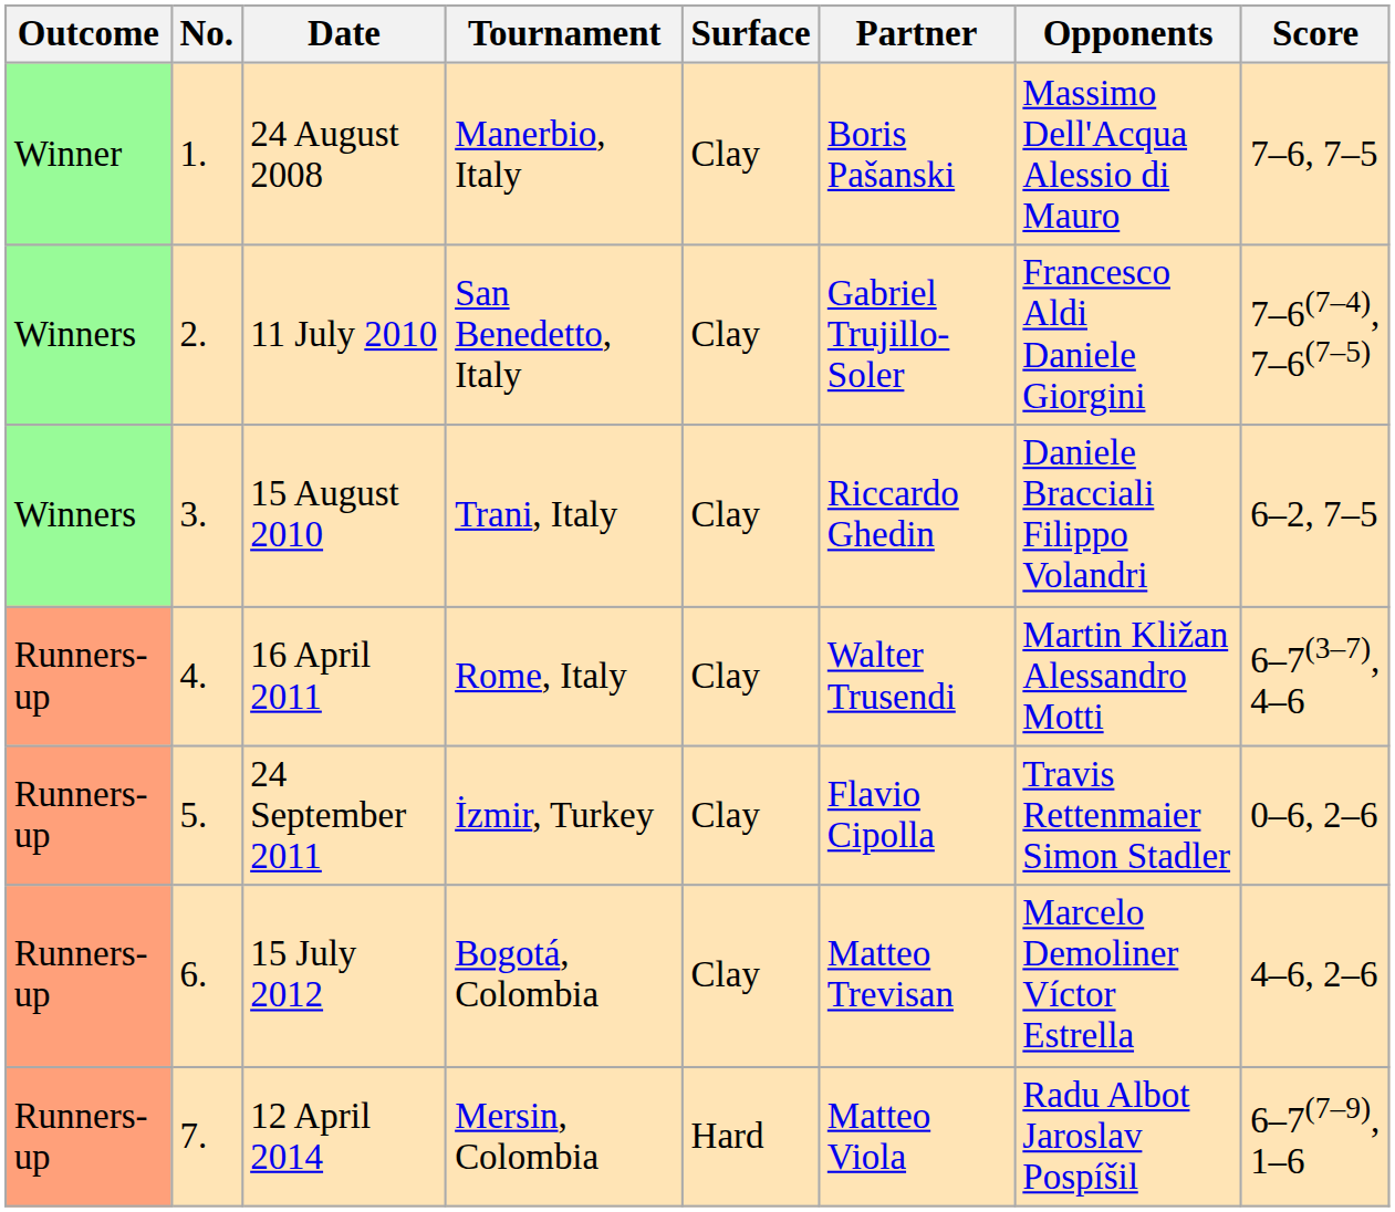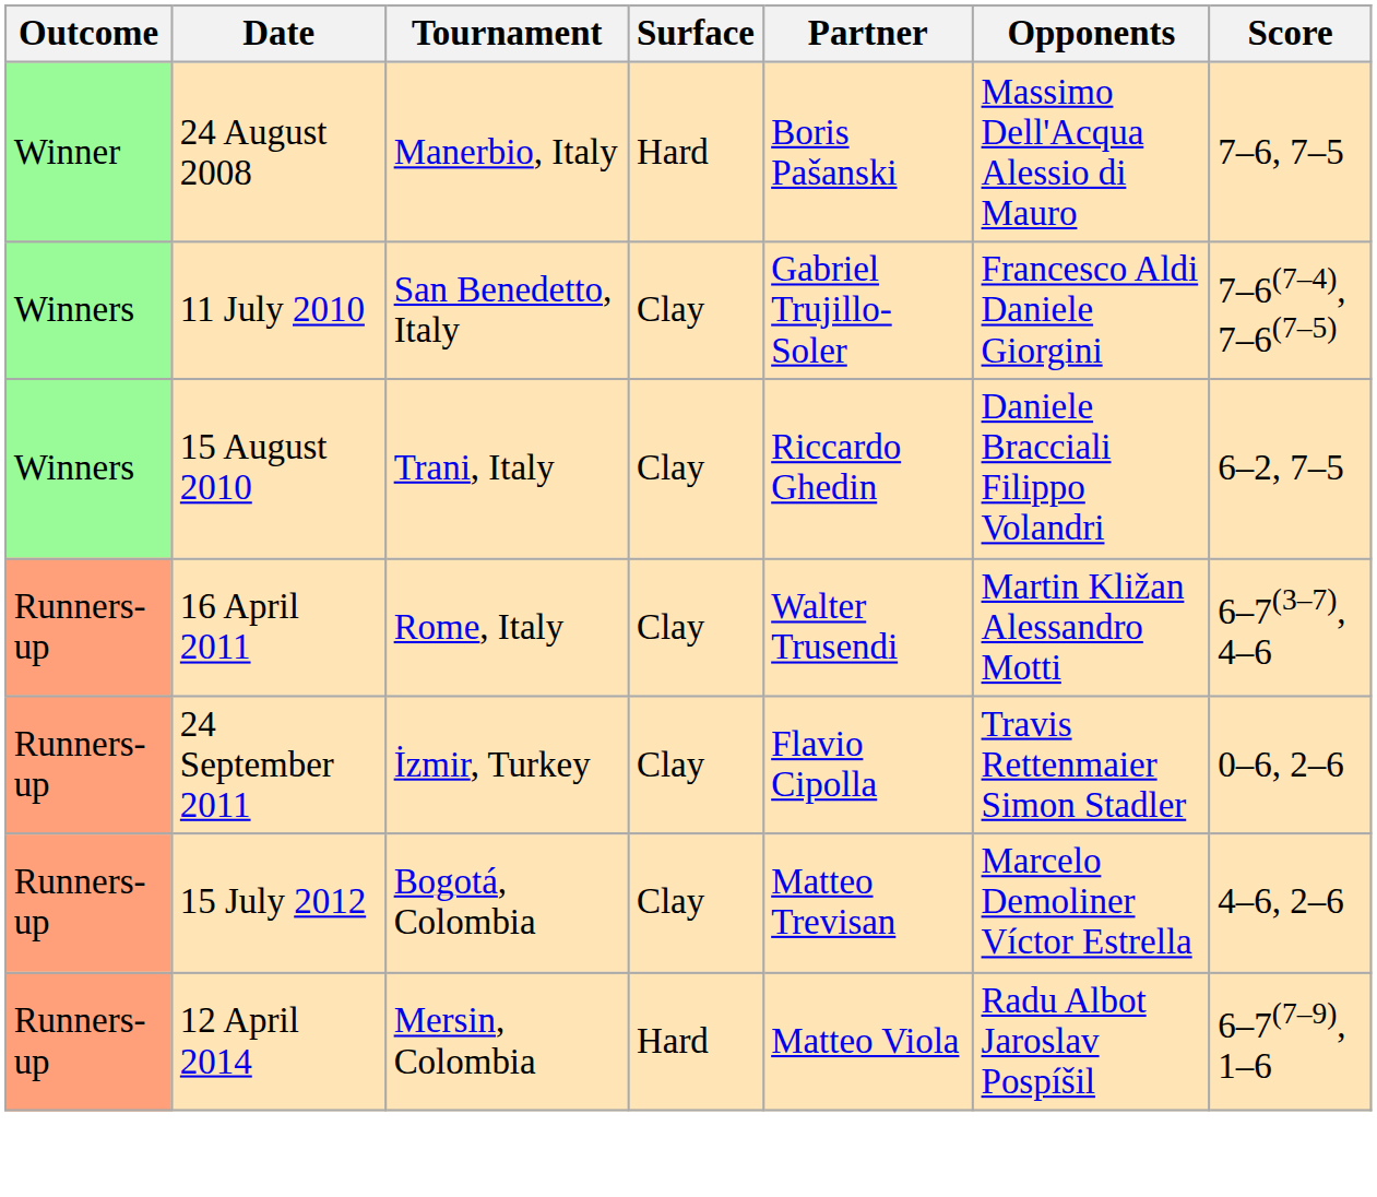 <table class="wikitable">
 <tr>
 <th>Outcome</th>
-<th>No.</th>
 <th>Date</th>
 <th>Tournament</th>
 <th>Surface</th>
 <th>Partner</th>
 <th>Opponents</th>
 <th>Score</th>
 </tr>
 <tr bgcolor=moccasin>
 <td bgcolor=98FB98>Winner</td>
-<td>1.</td>
 <td>24 August 2008</td>
 <td><a href='#'>Manerbio</a>, Italy</td>
-<td>Clay</td>
+<td>Hard</td>
 <td> <a href='#'>Boris Pašanski</a></td>
 <td> <a href='#'>Massimo Dell'Acqua</a><br> <a href='#'>Alessio di Mauro</a></td>
 <td>7–6, 7–5</td>
 </tr>
 <tr bgcolor=moccasin>
 <td bgcolor=98FB98>Winners</td>
-<td>2.</td>
 <td>11 July <a href='#'>2010</a></td>
 <td><a href='#'>San Benedetto</a>, Italy</td>
 <td>Clay</td>
 <td> <a href='#'>Gabriel Trujillo-Soler</a></td>
 <td> <a href='#'>Francesco Aldi</a><br> <a href='#'>Daniele Giorgini</a></td>
 <td>7–6<sup>(7–4)</sup>, 7–6<sup>(7–5)</sup></td>
 </tr>
 <tr bgcolor=moccasin>
 <td bgcolor=98FB98>Winners</td>
-<td>3.</td>
 <td>15 August <a href='#'>2010</a></td>
 <td><a href='#'>Trani</a>, Italy</td>
 <td>Clay</td>
 <td> <a href='#'>Riccardo Ghedin</a></td>
 <td> <a href='#'>Daniele Bracciali</a><br> <a href='#'>Filippo Volandri</a></td>
 <td>6–2, 7–5</td>
 </tr>
 <tr bgcolor=moccasin>
 <td bgcolor=FFA07A>Runners-up</td>
-<td>4.</td>
 <td>16 April <a href='#'>2011</a></td>
 <td><a href='#'>Rome</a>, Italy</td>
 <td>Clay</td>
 <td> <a href='#'>Walter Trusendi</a></td>
 <td> <a href='#'>Martin Kližan</a><br> <a href='#'>Alessandro Motti</a></td>
 <td>6–7<sup>(3–7)</sup>, 4–6</td>
 </tr>
 <tr bgcolor=moccasin>
 <td bgcolor=FFA07A>Runners-up</td>
-<td>5.</td>
 <td>24 September <a href='#'>2011</a></td>
 <td><a href='#'>İzmir</a>, Turkey</td>
 <td>Clay</td>
 <td> <a href='#'>Flavio Cipolla</a></td>
 <td> <a href='#'>Travis Rettenmaier</a><br> <a href='#'>Simon Stadler</a></td>
 <td>0–6, 2–6</td>
 </tr>
 <tr bgcolor=moccasin>
 <td bgcolor=FFA07A>Runners-up</td>
-<td>6.</td>
 <td>15 July <a href='#'>2012</a></td>
 <td><a href='#'>Bogotá</a>, Colombia</td>
 <td>Clay</td>
 <td> <a href='#'>Matteo Trevisan</a></td>
 <td> <a href='#'>Marcelo Demoliner</a><br> <a href='#'>Víctor Estrella</a></td>
 <td>4–6, 2–6</td>
 </tr>
 <tr bgcolor=moccasin>
 <td bgcolor=FFA07A>Runners-up</td>
-<td>7.</td>
 <td>12 April <a href='#'>2014</a></td>
 <td><a href='#'>Mersin</a>, Colombia</td>
 <td>Hard</td>
 <td> <a href='#'>Matteo Viola</a></td>
 <td> <a href='#'>Radu Albot</a><br> <a href='#'>Jaroslav Pospíšil</a></td>
 <td>6–7<sup>(7–9)</sup>, 1–6</td>
 </tr>
 </table>
